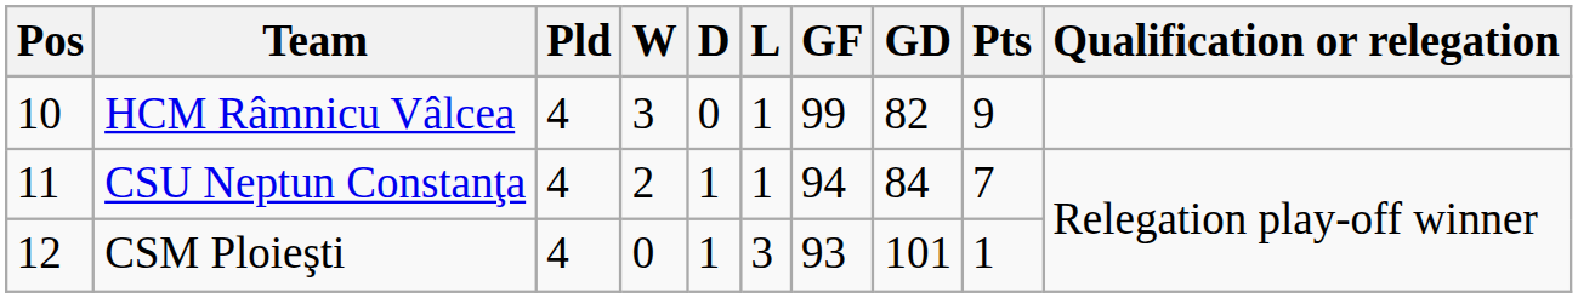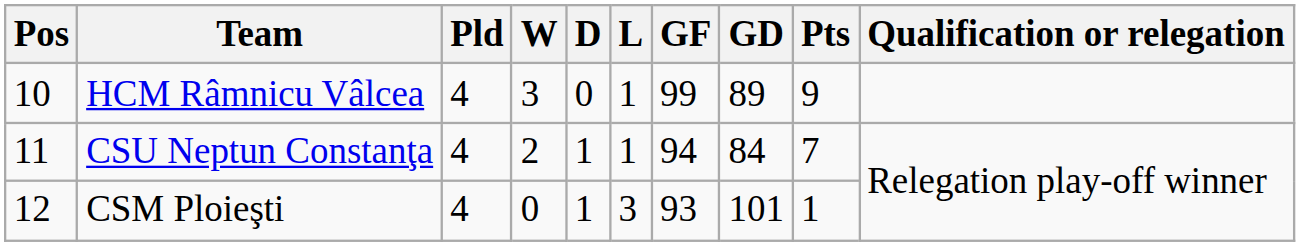 <table class="wikitable">
 <tr>
 <th>Pos</th>
 <th>Team</th>
 <th>Pld</th>
 <th>W</th>
 <th>D</th>
 <th>L</th>
 <th>GF</th>
 <th>GD</th>
 <th>Pts</th>
 <th>Qualification or relegation</th>
 </tr>
 <tr>
 <td>10</td>
 <td><a href='#'>HCM Râmnicu Vâlcea</a></td>
 <td>4</td>
 <td>3</td>
 <td>0</td>
 <td>1</td>
 <td>99</td>
-<td>82</td>
+<td>89</td>
 <td>9</td>
 </tr>
 <tr>
 <td>11</td>
 <td><a href='#'>CSU Neptun Constanţa</a></td>
 <td>4</td>
 <td>2</td>
 <td>1</td>
 <td>1</td>
 <td>94</td>
 <td>84</td>
 <td>7</td>
 <td rowspan=2>Relegation play-off winner</td>
 </tr>
 <tr>
 <td>12</td>
 <td>CSM Ploieşti</td>
 <td>4</td>
 <td>0</td>
 <td>1</td>
 <td>3</td>
 <td>93</td>
 <td>101</td>
 <td>1</td>
 </tr>
 </table>
